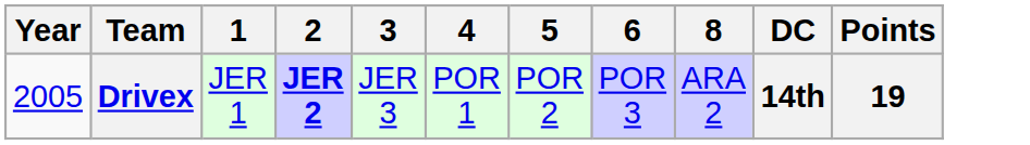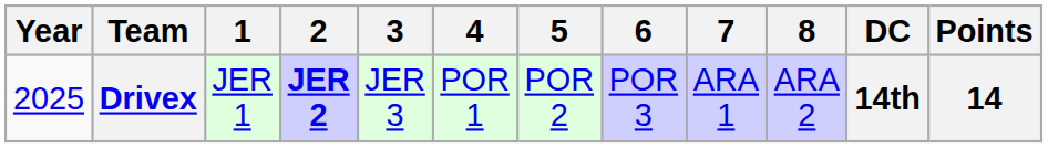 <table class="wikitable" style="text-align:center; font-size:85%">
 <tr>
 <th>Year</th>
 <th>Team</th>
 <th>1</th>
 <th>2</th>
 <th>3</th>
 <th>4</th>
 <th>5</th>
 <th>6</th>
+<th>7</th>
 <th>8</th>
 <th>DC</th>
 <th>Points</th>
 </tr>
 <tr>
-<td><a href='#'>2005</a></td>
+<td><a href='#'>2025</a></td>
 <th><a href='#'>Drivex</a></th>
 <td style="background:#DFFFDF"><a href='#'>JER<br>1</a><br></td>
 <td style="background:#CFCFFF"><strong><a href='#'>JER<br>2</a><br></strong></td>
 <td style="background:#DFFFDF"><a href='#'>JER<br>3</a><br></td>
 <td style="background:#DFFFDF"><a href='#'>POR<br>1</a><br></td>
 <td style="background:#DFFFDF"><a href='#'>POR<br>2</a><br></td>
 <td style="background:#CFCFFF"><a href='#'>POR<br>3</a><br></td>
+<td style="background:#CFCFFF"><a href='#'>ARA<br>1</a><br></td>
 <td style="background:#CFCFFF"><a href='#'>ARA<br>2</a><br></td>
 <th>14th</th>
-<th>19</th>
+<th>14</th>
 </tr>
 </table>
